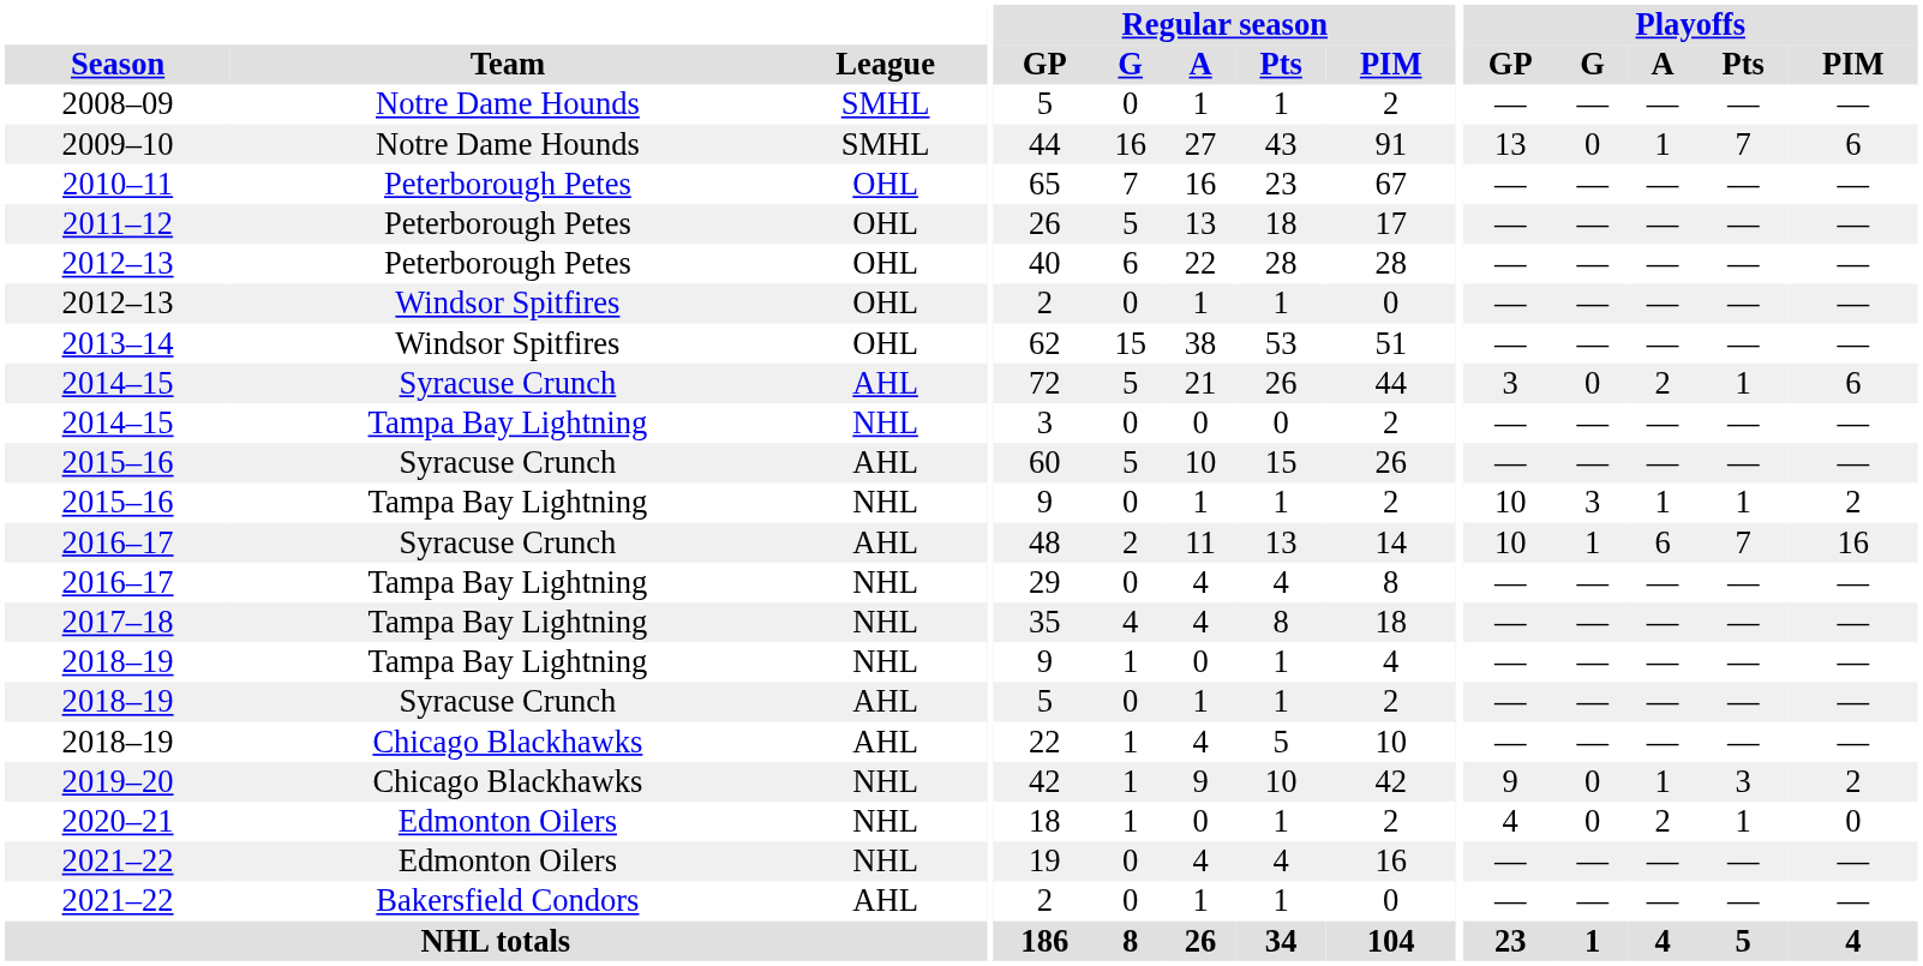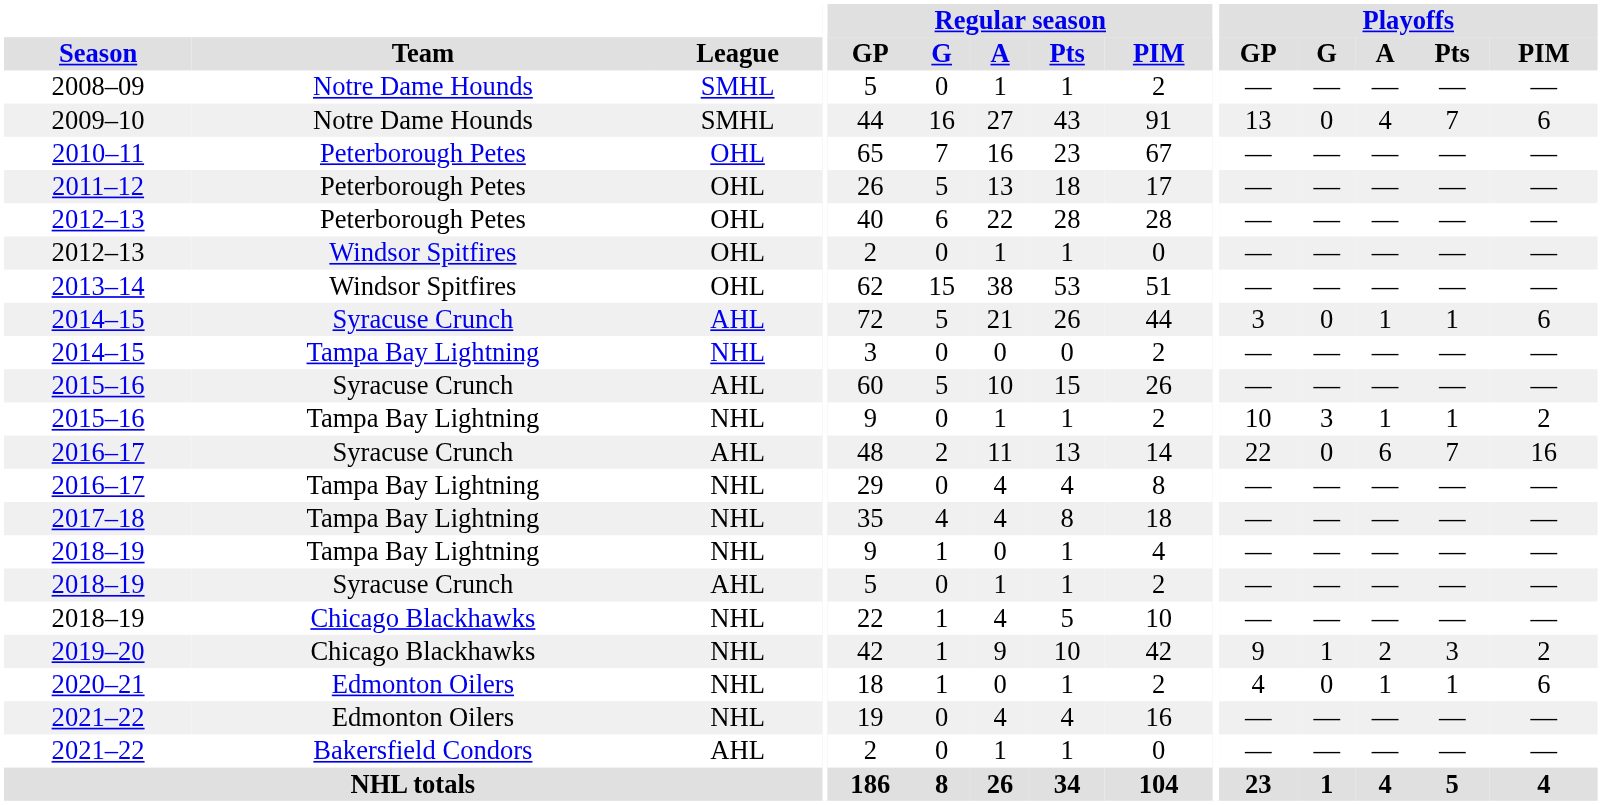 <table border="0" cellpadding="1" cellspacing="0" style="text-align:center; width:60em">
 <tr bgcolor="#e0e0e0">
 <th colspan="3" bgcolor="#ffffff"></th>
 <th rowspan="99" bgcolor="#ffffff"></th>
 <th colspan="5"><a href='#'>Regular season</a></th>
 <th rowspan="99" bgcolor="#ffffff"></th>
 <th colspan="5"><a href='#'>Playoffs</a></th>
 </tr>
 <tr bgcolor="#e0e0e0">
 <th><a href='#'>Season</a></th>
 <th>Team</th>
 <th>League</th>
 <th>GP</th>
 <th><a href='#'>G</a></th>
 <th><a href='#'>A</a></th>
 <th><a href='#'>Pts</a></th>
 <th><a href='#'>PIM</a></th>
 <th>GP</th>
 <th>G</th>
 <th>A</th>
 <th>Pts</th>
 <th>PIM</th>
 </tr>
 <tr>
 <td>2008–09</td>
 <td><a href='#'>Notre Dame Hounds</a></td>
 <td><a href='#'>SMHL</a></td>
 <td>5</td>
 <td>0</td>
 <td>1</td>
 <td>1</td>
 <td>2</td>
 <td>—</td>
 <td>—</td>
 <td>—</td>
 <td>—</td>
 <td>—</td>
 </tr>
 <tr bgcolor="#f0f0f0">
 <td>2009–10</td>
 <td>Notre Dame Hounds</td>
 <td>SMHL</td>
 <td>44</td>
 <td>16</td>
 <td>27</td>
 <td>43</td>
 <td>91</td>
 <td>13</td>
 <td>0</td>
-<td>1</td>
+<td>4</td>
 <td>7</td>
 <td>6</td>
 </tr>
 <tr>
 <td><a href='#'>2010–11</a></td>
 <td><a href='#'>Peterborough Petes</a></td>
 <td><a href='#'>OHL</a></td>
 <td>65</td>
 <td>7</td>
 <td>16</td>
 <td>23</td>
 <td>67</td>
 <td>—</td>
 <td>—</td>
 <td>—</td>
 <td>—</td>
 <td>—</td>
 </tr>
 <tr bgcolor="#f0f0f0">
 <td><a href='#'>2011–12</a></td>
 <td>Peterborough Petes</td>
 <td>OHL</td>
 <td>26</td>
 <td>5</td>
 <td>13</td>
 <td>18</td>
 <td>17</td>
 <td>—</td>
 <td>—</td>
 <td>—</td>
 <td>—</td>
 <td>—</td>
 </tr>
 <tr>
 <td><a href='#'>2012–13</a></td>
 <td>Peterborough Petes</td>
 <td>OHL</td>
 <td>40</td>
 <td>6</td>
 <td>22</td>
 <td>28</td>
 <td>28</td>
 <td>—</td>
 <td>—</td>
 <td>—</td>
 <td>—</td>
 <td>—</td>
 </tr>
 <tr bgcolor="#f0f0f0">
 <td>2012–13</td>
 <td><a href='#'>Windsor Spitfires</a></td>
 <td>OHL</td>
 <td>2</td>
 <td>0</td>
 <td>1</td>
 <td>1</td>
 <td>0</td>
 <td>—</td>
 <td>—</td>
 <td>—</td>
 <td>—</td>
 <td>—</td>
 </tr>
 <tr>
 <td><a href='#'>2013–14</a></td>
 <td>Windsor Spitfires</td>
 <td>OHL</td>
 <td>62</td>
 <td>15</td>
 <td>38</td>
 <td>53</td>
 <td>51</td>
 <td>—</td>
 <td>—</td>
 <td>—</td>
 <td>—</td>
 <td>—</td>
 </tr>
 <tr bgcolor="#f0f0f0">
 <td><a href='#'>2014–15</a></td>
 <td><a href='#'>Syracuse Crunch</a></td>
 <td><a href='#'>AHL</a></td>
 <td>72</td>
 <td>5</td>
 <td>21</td>
 <td>26</td>
 <td>44</td>
 <td>3</td>
 <td>0</td>
-<td>2</td>
+<td>1</td>
 <td>1</td>
 <td>6</td>
 </tr>
 <tr>
 <td><a href='#'>2014–15</a></td>
 <td><a href='#'>Tampa Bay Lightning</a></td>
 <td><a href='#'>NHL</a></td>
 <td>3</td>
 <td>0</td>
 <td>0</td>
 <td>0</td>
 <td>2</td>
 <td>—</td>
 <td>—</td>
 <td>—</td>
 <td>—</td>
 <td>—</td>
 </tr>
 <tr bgcolor="#f0f0f0">
 <td><a href='#'>2015–16</a></td>
 <td>Syracuse Crunch</td>
 <td>AHL</td>
 <td>60</td>
 <td>5</td>
 <td>10</td>
 <td>15</td>
 <td>26</td>
 <td>—</td>
 <td>—</td>
 <td>—</td>
 <td>—</td>
 <td>—</td>
 </tr>
 <tr>
 <td><a href='#'>2015–16</a></td>
 <td>Tampa Bay Lightning</td>
 <td>NHL</td>
 <td>9</td>
 <td>0</td>
 <td>1</td>
 <td>1</td>
 <td>2</td>
 <td>10</td>
 <td>3</td>
 <td>1</td>
 <td>1</td>
 <td>2</td>
 </tr>
 <tr bgcolor="#f0f0f0">
 <td><a href='#'>2016–17</a></td>
 <td>Syracuse Crunch</td>
 <td>AHL</td>
 <td>48</td>
 <td>2</td>
 <td>11</td>
 <td>13</td>
 <td>14</td>
-<td>10</td>
-<td>1</td>
+<td>22</td>
+<td>0</td>
 <td>6</td>
 <td>7</td>
 <td>16</td>
 </tr>
 <tr>
 <td><a href='#'>2016–17</a></td>
 <td>Tampa Bay Lightning</td>
 <td>NHL</td>
 <td>29</td>
 <td>0</td>
 <td>4</td>
 <td>4</td>
 <td>8</td>
 <td>—</td>
 <td>—</td>
 <td>—</td>
 <td>—</td>
 <td>—</td>
 </tr>
 <tr bgcolor="#f0f0f0">
 <td><a href='#'>2017–18</a></td>
 <td>Tampa Bay Lightning</td>
 <td>NHL</td>
 <td>35</td>
 <td>4</td>
 <td>4</td>
 <td>8</td>
 <td>18</td>
 <td>—</td>
 <td>—</td>
 <td>—</td>
 <td>—</td>
 <td>—</td>
 </tr>
 <tr>
 <td><a href='#'>2018–19</a></td>
 <td>Tampa Bay Lightning</td>
 <td>NHL</td>
 <td>9</td>
 <td>1</td>
 <td>0</td>
 <td>1</td>
 <td>4</td>
 <td>—</td>
 <td>—</td>
 <td>—</td>
 <td>—</td>
 <td>—</td>
 </tr>
 <tr bgcolor="#f0f0f0">
 <td><a href='#'>2018–19</a></td>
 <td>Syracuse Crunch</td>
 <td>AHL</td>
 <td>5</td>
 <td>0</td>
 <td>1</td>
 <td>1</td>
 <td>2</td>
 <td>—</td>
 <td>—</td>
 <td>—</td>
 <td>—</td>
 <td>—</td>
 </tr>
 <tr>
 <td>2018–19</td>
 <td><a href='#'>Chicago Blackhawks</a></td>
-<td>AHL</td>
+<td>NHL</td>
 <td>22</td>
 <td>1</td>
 <td>4</td>
 <td>5</td>
 <td>10</td>
 <td>—</td>
 <td>—</td>
 <td>—</td>
 <td>—</td>
 <td>—</td>
 </tr>
 <tr bgcolor="#f0f0f0">
 <td><a href='#'>2019–20</a></td>
 <td>Chicago Blackhawks</td>
 <td>NHL</td>
 <td>42</td>
 <td>1</td>
 <td>9</td>
 <td>10</td>
 <td>42</td>
 <td>9</td>
-<td>0</td>
 <td>1</td>
+<td>2</td>
 <td>3</td>
 <td>2</td>
 </tr>
 <tr>
 <td><a href='#'>2020–21</a></td>
 <td><a href='#'>Edmonton Oilers</a></td>
 <td>NHL</td>
 <td>18</td>
 <td>1</td>
 <td>0</td>
 <td>1</td>
 <td>2</td>
 <td>4</td>
 <td>0</td>
-<td>2</td>
 <td>1</td>
-<td>0</td>
+<td>1</td>
+<td>6</td>
 </tr>
 <tr bgcolor="#f0f0f0">
 <td><a href='#'>2021–22</a></td>
 <td>Edmonton Oilers</td>
 <td>NHL</td>
 <td>19</td>
 <td>0</td>
 <td>4</td>
 <td>4</td>
 <td>16</td>
 <td>—</td>
 <td>—</td>
 <td>—</td>
 <td>—</td>
 <td>—</td>
 </tr>
 <tr>
 <td><a href='#'>2021–22</a></td>
 <td><a href='#'>Bakersfield Condors</a></td>
 <td>AHL</td>
 <td>2</td>
 <td>0</td>
 <td>1</td>
 <td>1</td>
 <td>0</td>
 <td>—</td>
 <td>—</td>
 <td>—</td>
 <td>—</td>
 <td>—</td>
 </tr>
 <tr bgcolor="#e0e0e0">
 <th colspan="3">NHL totals</th>
 <th>186</th>
 <th>8</th>
 <th>26</th>
 <th>34</th>
 <th>104</th>
 <th>23</th>
 <th>1</th>
 <th>4</th>
 <th>5</th>
 <th>4</th>
 </tr>
 </table>
